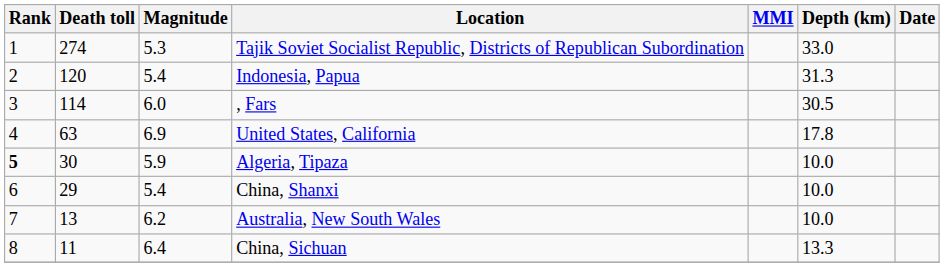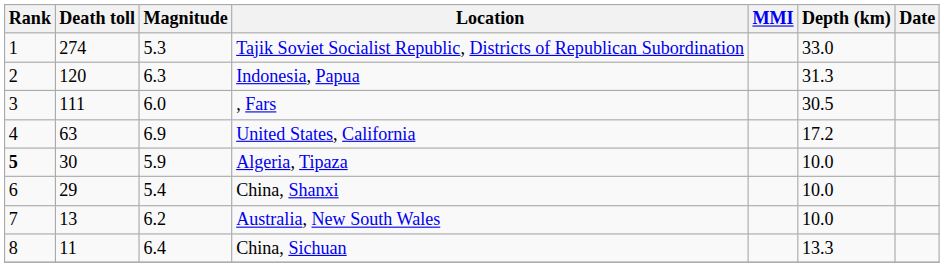 <table class="sortable wikitable" style="font-size:100%;">
 <tr>
 <th>Rank</th>
 <th>Death toll</th>
 <th>Magnitude</th>
 <th>Location</th>
 <th><a href='#'>MMI</a></th>
 <th>Depth (km)</th>
 <th>Date</th>
 </tr>
 <tr>
 <td>1</td>
 <td>274</td>
 <td>5.3</td>
 <td> <a href='#'>Tajik Soviet Socialist Republic</a>, <a href='#'>Districts of Republican Subordination</a></td>
 <td></td>
 <td>33.0</td>
 <td></td>
 </tr>
 <tr>
 <td>2</td>
 <td>120</td>
-<td>5.4</td>
+<td>6.3</td>
 <td> <a href='#'>Indonesia</a>, <a href='#'>Papua</a></td>
 <td></td>
 <td>31.3</td>
 <td></td>
 </tr>
 <tr>
 <td>3</td>
-<td>114</td>
+<td>111</td>
 <td>6.0</td>
 <td>, <a href='#'>Fars</a></td>
 <td></td>
 <td>30.5</td>
 <td></td>
 </tr>
 <tr>
 <td>4</td>
 <td>63</td>
 <td>6.9</td>
 <td> <a href='#'>United States</a>, <a href='#'>California</a></td>
 <td></td>
-<td>17.8</td>
+<td>17.2</td>
 <td></td>
 </tr>
 <tr>
 <td><strong>5</strong></td>
 <td>30</td>
 <td>5.9</td>
 <td> <a href='#'>Algeria</a>, <a href='#'>Tipaza</a></td>
 <td></td>
 <td>10.0</td>
 <td></td>
 </tr>
 <tr>
 <td>6</td>
 <td>29</td>
 <td>5.4</td>
 <td> China, <a href='#'>Shanxi</a></td>
 <td></td>
 <td>10.0</td>
 <td></td>
 </tr>
 <tr>
 <td>7</td>
 <td>13</td>
 <td>6.2</td>
 <td> <a href='#'>Australia</a>, <a href='#'>New South Wales</a></td>
 <td></td>
 <td>10.0</td>
 <td></td>
 </tr>
 <tr>
 <td>8</td>
 <td>11</td>
 <td>6.4</td>
 <td> China, <a href='#'>Sichuan</a></td>
 <td></td>
 <td>13.3</td>
 <td></td>
 </tr>
 <tr>
 </tr>
 </table>
